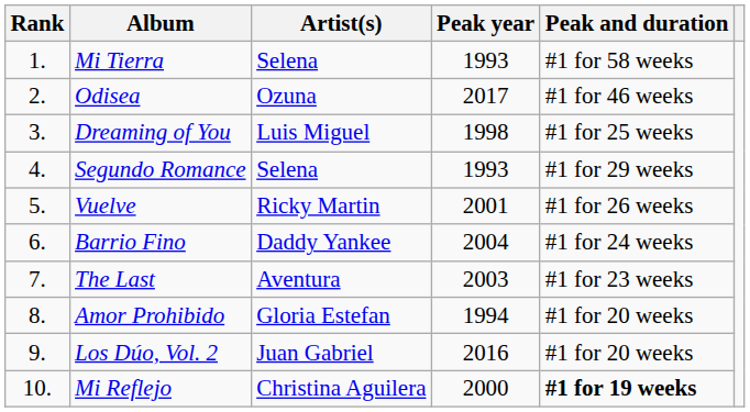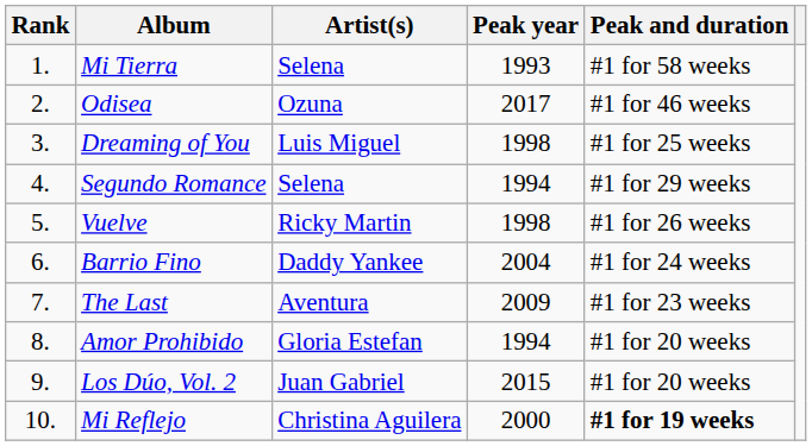 <table class="wikitable">
 <tr>
 <th>Rank</th>
 <th>Album</th>
 <th>Artist(s)</th>
 <th>Peak year</th>
 <th>Peak and duration</th>
 <th></th>
 </tr>
 <tr>
 <td align="center">1.</td>
 <td><em><a href='#'>Mi Tierra</a></em></td>
 <td><a href='#'>Selena</a></td>
 <td align="center">1993</td>
 <td>#1 for 58 weeks</td>
 <td rowspan="10"></td>
 </tr>
 <tr>
 <td align="center">2.</td>
 <td><em><a href='#'>Odisea</a></em></td>
 <td><a href='#'>Ozuna</a></td>
 <td align="center">2017</td>
 <td>#1 for 46 weeks</td>
 </tr>
 <tr>
 <td align="center">3.</td>
 <td><em><a href='#'>Dreaming of You</a></em></td>
 <td><a href='#'>Luis Miguel</a></td>
 <td align="center">1998</td>
 <td>#1 for 25 weeks</td>
 </tr>
 <tr>
 <td align="center">4.</td>
 <td><em><a href='#'>Segundo Romance</a></em></td>
 <td><a href='#'>Selena</a></td>
-<td align="center">1993</td>
+<td align="center">1994</td>
 <td>#1 for 29 weeks</td>
 </tr>
 <tr>
 <td align="center">5.</td>
 <td><em><a href='#'>Vuelve</a></em></td>
 <td><a href='#'>Ricky Martin</a></td>
-<td align="center">2001</td>
+<td align="center">1998</td>
 <td>#1 for 26 weeks</td>
 </tr>
 <tr>
 <td align="center">6.</td>
 <td><em><a href='#'>Barrio Fino</a></em></td>
 <td><a href='#'>Daddy Yankee</a></td>
 <td align="center">2004</td>
 <td>#1 for 24 weeks</td>
 </tr>
 <tr>
 <td align="center">7.</td>
 <td><em><a href='#'>The Last</a></em></td>
 <td><a href='#'>Aventura</a></td>
-<td align="center">2003</td>
+<td align="center">2009</td>
 <td>#1 for 23 weeks</td>
 </tr>
 <tr>
 <td align="center">8.</td>
 <td><em><a href='#'>Amor Prohibido</a></em></td>
 <td><a href='#'>Gloria Estefan</a></td>
 <td align="center">1994</td>
 <td>#1 for 20 weeks</td>
 </tr>
 <tr>
 <td align="center">9.</td>
 <td><em><a href='#'>Los Dúo, Vol. 2</a></em></td>
 <td><a href='#'>Juan Gabriel</a></td>
-<td align="center">2016</td>
+<td align="center">2015</td>
 <td>#1 for 20 weeks</td>
 </tr>
 <tr>
 <td align="center">10.</td>
 <td><em><a href='#'>Mi Reflejo</a></em></td>
 <td><a href='#'>Christina Aguilera</a></td>
 <td align="center">2000</td>
 <td><strong>#1 for 19 weeks</strong></td>
 </tr>
 </table>
